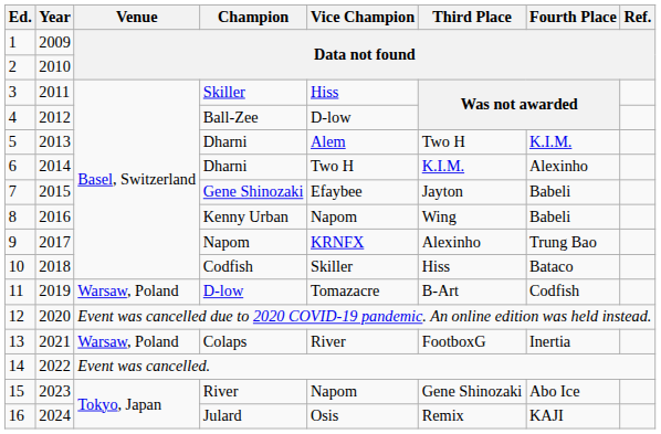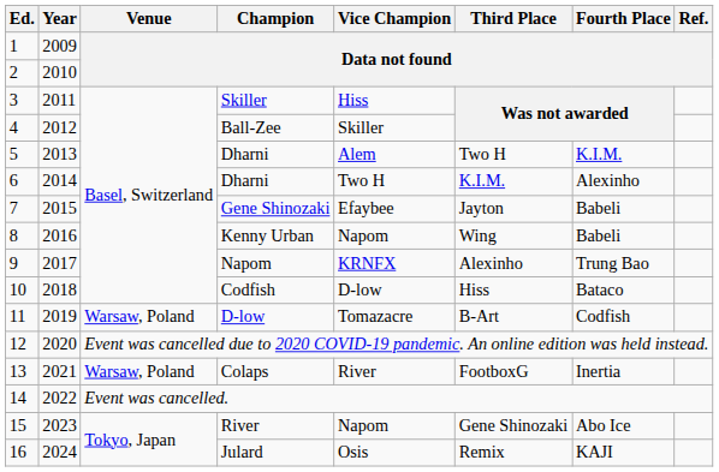 <table class="wikitable" style="text-align: left">
 <tr>
 <th>Ed.</th>
 <th>Year</th>
 <th>Venue</th>
 <th>Champion</th>
 <th>Vice Champion</th>
 <th>Third Place</th>
 <th>Fourth Place</th>
 <th>Ref.</th>
 </tr>
 <tr>
 <td>1</td>
 <td>2009</td>
 <th colspan=6 rowspan=2>Data not found</th>
 </tr>
 <tr>
 <td>2</td>
 <td>2010</td>
 </tr>
 <tr>
 <td>3</td>
 <td>2011</td>
 <td rowspan=8><a href='#'>Basel</a>, Switzerland</td>
 <td> <a href='#'>Skiller</a></td>
 <td> <a href='#'>Hiss</a></td>
 <th colspan=2 rowspan=2>Was not awarded</th>
 <td></td>
 </tr>
 <tr>
 <td>4</td>
 <td>2012</td>
 <td> Ball-Zee</td>
-<td> D-low</td>
+<td> Skiller</td>
 <td></td>
 </tr>
 <tr>
 <td>5</td>
 <td>2013</td>
 <td> Dharni</td>
 <td> <a href='#'>Alem</a></td>
 <td> Two H</td>
 <td> <a href='#'>K.I.M.</a></td>
 <td></td>
 </tr>
 <tr>
 <td>6</td>
 <td>2014</td>
 <td> Dharni</td>
 <td> Two H</td>
 <td> <a href='#'>K.I.M.</a></td>
 <td> Alexinho</td>
 <td></td>
 </tr>
 <tr>
 <td>7</td>
 <td>2015</td>
 <td> <a href='#'>Gene Shinozaki</a></td>
 <td> Efaybee</td>
 <td> Jayton</td>
 <td> Babeli</td>
 <td></td>
 </tr>
 <tr>
 <td>8</td>
 <td>2016</td>
 <td> Kenny Urban</td>
 <td> Napom</td>
 <td> Wing</td>
 <td> Babeli</td>
 <td></td>
 </tr>
 <tr>
 <td>9</td>
 <td>2017</td>
 <td> Napom</td>
 <td> <a href='#'>KRNFX</a></td>
 <td> Alexinho</td>
 <td> Trung Bao</td>
 <td></td>
 </tr>
 <tr>
 <td>10</td>
 <td>2018</td>
 <td> Codfish</td>
-<td> Skiller</td>
+<td> D-low</td>
 <td> Hiss</td>
 <td> Bataco</td>
 <td></td>
 </tr>
 <tr>
 <td>11</td>
 <td>2019</td>
 <td><a href='#'>Warsaw</a>, Poland</td>
 <td> <a href='#'>D-low</a></td>
 <td> Tomazacre</td>
 <td> B-Art</td>
 <td> Codfish</td>
 <td></td>
 </tr>
 <tr>
 <td>12</td>
 <td>2020</td>
 <td colspan="6"><em>Event was cancelled due to <a href='#'>2020 COVID-19 pandemic</a>. An online edition was held instead.</em></td>
 </tr>
 <tr>
 <td>13</td>
 <td>2021</td>
 <td><a href='#'>Warsaw</a>, Poland</td>
 <td> Colaps</td>
 <td> River</td>
 <td> FootboxG</td>
 <td> Inertia</td>
 <td></td>
 </tr>
 <tr>
 <td>14</td>
 <td>2022</td>
 <td colspan="6"><em>Event was cancelled.</em></td>
 </tr>
 <tr>
 <td>15</td>
 <td>2023</td>
 <td rowspan="2"><a href='#'>Tokyo</a>, Japan</td>
 <td> River</td>
 <td> Napom</td>
 <td> Gene Shinozaki</td>
 <td> Abo Ice</td>
 <td></td>
 </tr>
 <tr>
 <td>16</td>
 <td>2024</td>
 <td> Julard</td>
 <td> Osis</td>
 <td> Remix</td>
 <td> KAJI</td>
 <td></td>
 </tr>
 </table>
